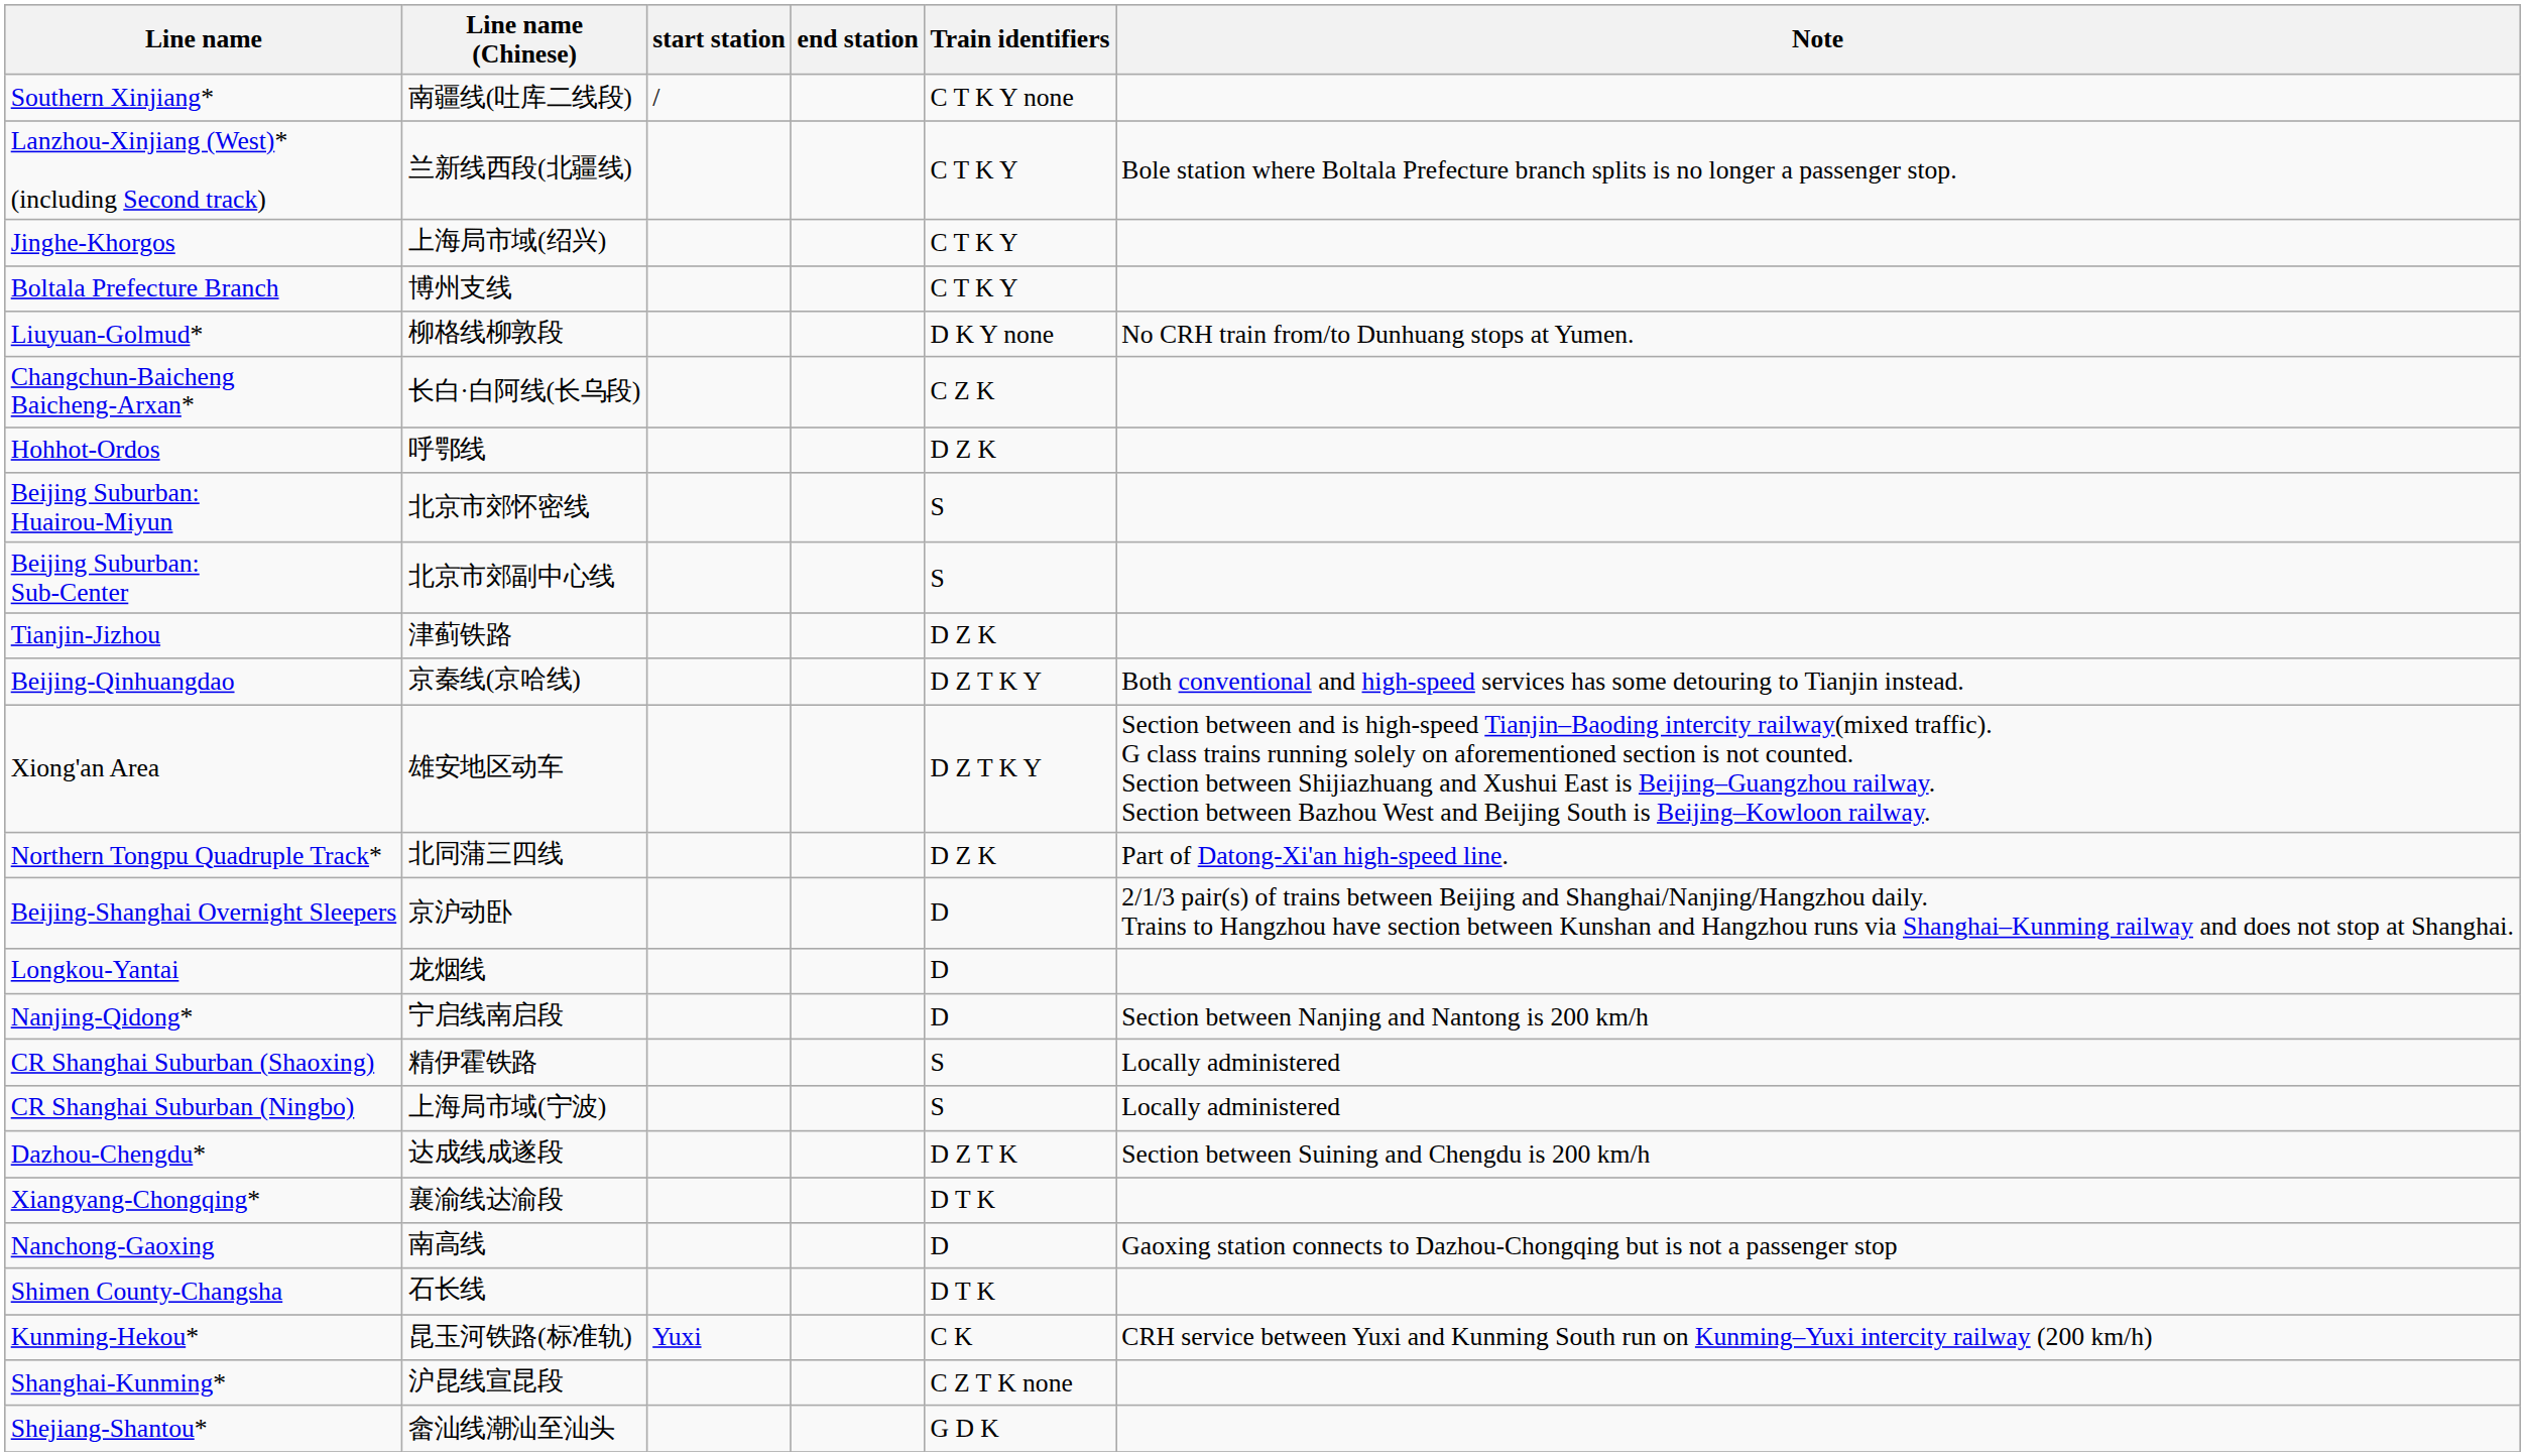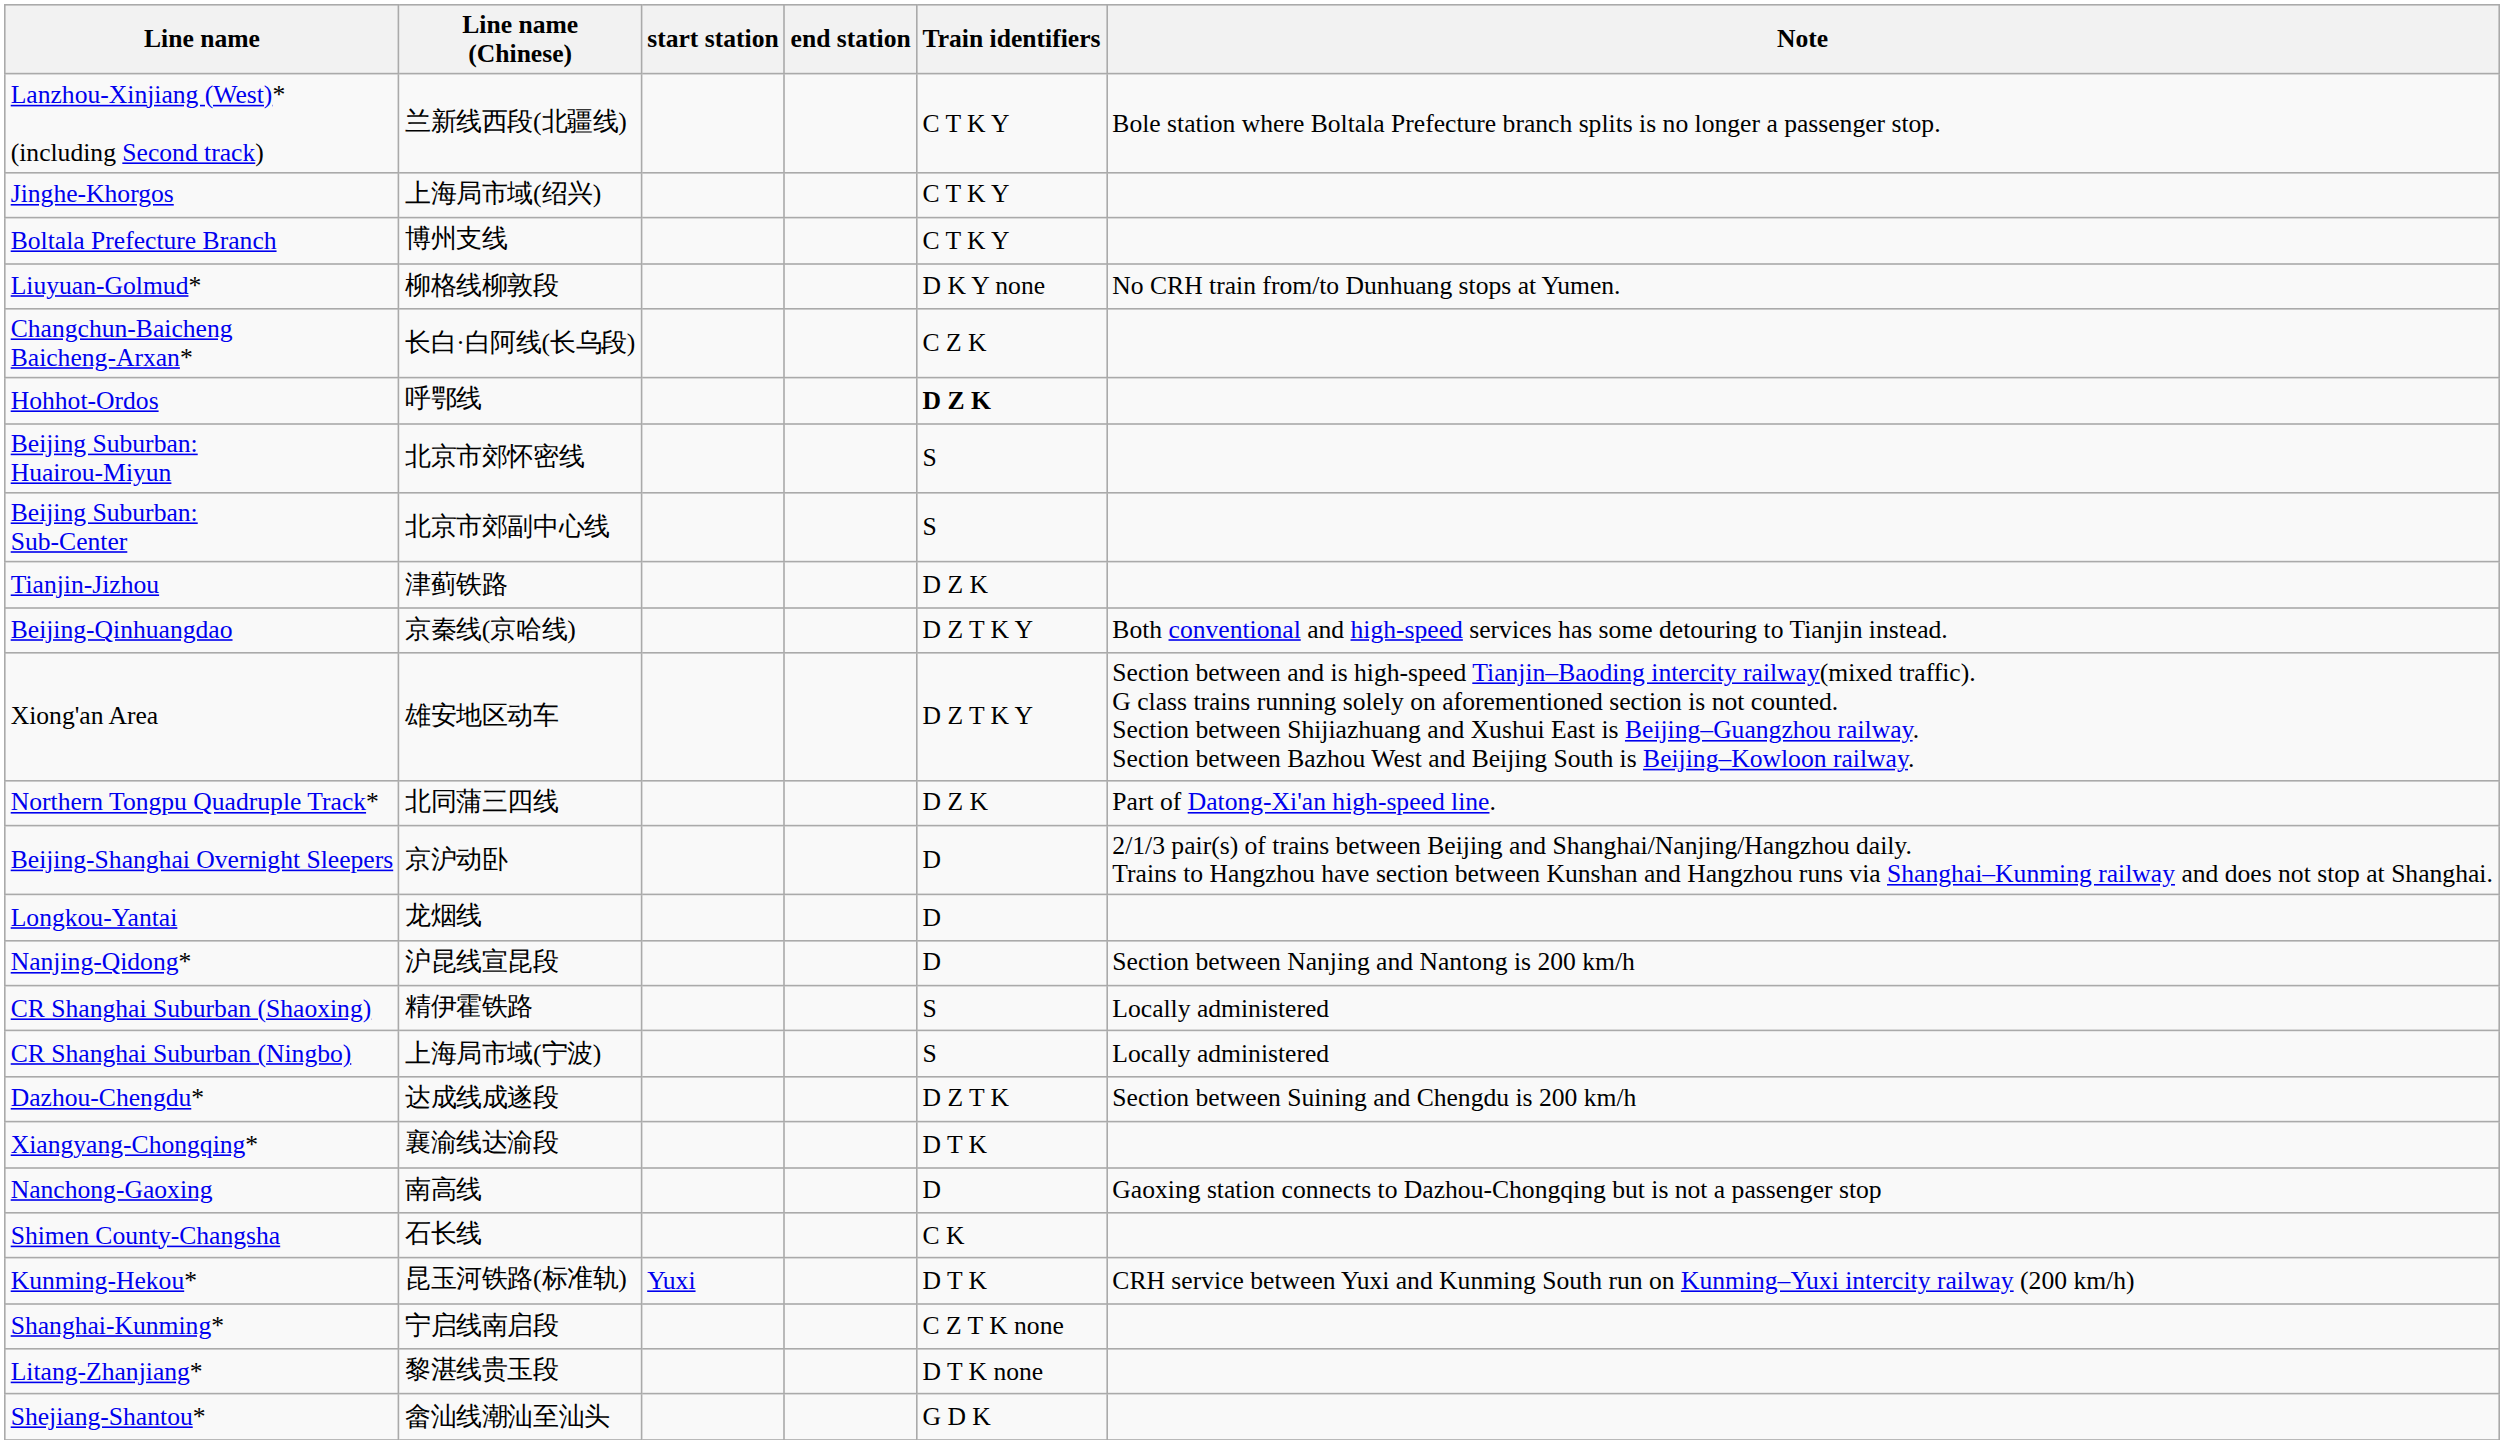 <table class="wikitable sortable">
 <tr>
 <th>Line name</th>
 <th>Line name<br>(Chinese)</th>
 <th>start station</th>
 <th>end station</th>
 <th>Train identifiers</th>
 <th>Note</th>
-</tr>
-<tr>
-<td><a href='#'>Southern Xinjiang</a>*</td>
-<td>南疆线(吐库二线段)</td>
-<td>/</td>
-<td></td>
-<td>C T K Y none</td>
-<td></td>
 </tr>
 <tr>
 <td><a href='#'>Lanzhou-Xinjiang (West)</a>*<br><br>(including <a href='#'>Second track</a>)</td>
 <td>兰新线西段(北疆线)</td>
 <td></td>
 <td></td>
 <td>C T K Y</td>
 <td>Bole station where Boltala Prefecture branch splits is no longer a passenger stop.</td>
 </tr>
 <tr>
 <td><a href='#'>Jinghe-Khorgos</a></td>
 <td>上海局市域(绍兴)</td>
 <td></td>
 <td></td>
 <td>C T K Y</td>
 <td></td>
 </tr>
 <tr>
 <td><a href='#'>Boltala Prefecture Branch</a></td>
 <td>博州支线</td>
 <td></td>
 <td></td>
 <td>C T K Y</td>
 <td></td>
 </tr>
 <tr>
 <td><a href='#'>Liuyuan-Golmud</a>*</td>
 <td>柳格线柳敦段</td>
 <td></td>
 <td></td>
 <td>D K Y none</td>
 <td>No CRH train from/to Dunhuang stops at Yumen.</td>
 </tr>
 <tr>
 <td><a href='#'>Changchun-Baicheng</a><br><a href='#'>Baicheng-Arxan</a>*</td>
 <td>长白·白阿线(长乌段)</td>
 <td></td>
 <td></td>
 <td>C Z K</td>
 <td></td>
 </tr>
 <tr>
 <td><a href='#'>Hohhot-Ordos</a></td>
 <td>呼鄂线</td>
 <td></td>
 <td></td>
-<td>D Z K</td>
+<td><strong>D Z K</strong></td>
 <td></td>
 </tr>
 <tr>
 <td><a href='#'>Beijing Suburban:<br>Huairou-Miyun</a></td>
 <td>北京市郊怀密线</td>
 <td></td>
 <td></td>
 <td>S</td>
 <td></td>
 </tr>
 <tr>
 <td><a href='#'>Beijing Suburban:<br>Sub-Center</a></td>
 <td>北京市郊副中心线</td>
 <td></td>
 <td></td>
 <td>S</td>
 <td></td>
 </tr>
 <tr>
 <td><a href='#'>Tianjin-Jizhou</a></td>
 <td>津蓟铁路</td>
 <td></td>
 <td></td>
 <td>D Z K</td>
 <td></td>
 </tr>
 <tr>
 <td><a href='#'>Beijing-Qinhuangdao</a></td>
 <td>京秦线(京哈线)</td>
 <td></td>
 <td></td>
 <td>D Z T K Y</td>
 <td>Both <a href='#'>conventional</a> and <a href='#'>high-speed</a> services has some detouring to Tianjin instead.</td>
 </tr>
 <tr>
 <td>Xiong'an Area</td>
 <td>雄安地区动车</td>
 <td></td>
 <td></td>
 <td>D Z T K Y</td>
 <td>Section between  and  is high-speed <a href='#'>Tianjin–Baoding intercity railway</a>(mixed traffic).<br>G class trains running solely on aforementioned section is not counted.<br>Section between Shijiazhuang and Xushui East is <a href='#'>Beijing–Guangzhou railway</a>.<br>Section between Bazhou West and Beijing South is <a href='#'>Beijing–Kowloon railway</a>.</td>
 </tr>
 <tr>
 <td><a href='#'>Northern Tongpu Quadruple Track</a>*</td>
 <td>北同蒲三四线</td>
 <td></td>
 <td></td>
 <td>D Z K</td>
 <td>Part of <a href='#'>Datong-Xi'an high-speed line</a>.</td>
 </tr>
 <tr>
 <td><a href='#'>Beijing-Shanghai Overnight Sleepers</a></td>
 <td>京沪动卧</td>
 <td></td>
 <td></td>
 <td>D</td>
 <td>2/1/3 pair(s) of trains between Beijing and Shanghai/Nanjing/Hangzhou daily.<br>Trains to Hangzhou have section between Kunshan and Hangzhou runs via <a href='#'>Shanghai–Kunming railway</a> and does not stop at Shanghai.</td>
 </tr>
 <tr>
 <td><a href='#'>Longkou-Yantai</a></td>
 <td>龙烟线</td>
 <td></td>
 <td></td>
 <td>D</td>
 <td></td>
 </tr>
 <tr>
 <td><a href='#'>Nanjing-Qidong</a>*</td>
-<td>宁启线南启段</td>
+<td>沪昆线宣昆段</td>
 <td></td>
 <td></td>
 <td>D</td>
 <td>Section between Nanjing and Nantong is 200 km/h</td>
 </tr>
 <tr>
 <td><a href='#'>CR Shanghai Suburban (Shaoxing)</a></td>
 <td>精伊霍铁路</td>
 <td></td>
 <td></td>
 <td>S</td>
 <td>Locally administered</td>
 </tr>
 <tr>
 <td><a href='#'>CR Shanghai Suburban (Ningbo)</a></td>
 <td>上海局市域(宁波)</td>
 <td></td>
 <td></td>
 <td>S</td>
 <td>Locally administered</td>
 </tr>
 <tr>
 <td><a href='#'>Dazhou-Chengdu</a>*</td>
 <td>达成线成遂段</td>
 <td></td>
 <td></td>
 <td>D Z T K</td>
 <td>Section between Suining and Chengdu is 200 km/h</td>
 </tr>
 <tr>
 <td><a href='#'>Xiangyang-Chongqing</a>*</td>
 <td>襄渝线达渝段</td>
 <td></td>
 <td></td>
 <td>D T K</td>
 <td></td>
 </tr>
 <tr>
 <td><a href='#'>Nanchong-Gaoxing</a></td>
 <td>南高线</td>
 <td></td>
 <td></td>
 <td>D</td>
 <td>Gaoxing station connects to Dazhou-Chongqing but is not a passenger stop</td>
 </tr>
 <tr>
 <td><a href='#'>Shimen County-Changsha</a></td>
 <td>石长线</td>
 <td></td>
 <td></td>
-<td>D T K</td>
+<td>C K</td>
 <td></td>
 </tr>
 <tr>
 <td><a href='#'>Kunming-Hekou</a>*</td>
 <td>昆玉河铁路(标准轨)</td>
 <td><a href='#'>Yuxi</a></td>
 <td></td>
-<td>C K</td>
+<td>D T K</td>
 <td>CRH service between Yuxi and Kunming South run on <a href='#'>Kunming–Yuxi intercity railway</a> (200 km/h)</td>
 </tr>
 <tr>
 <td><a href='#'>Shanghai-Kunming</a>*</td>
-<td>沪昆线宣昆段</td>
+<td>宁启线南启段</td>
 <td></td>
 <td></td>
 <td>C Z T K none</td>
+<td></td>
+</tr>
+<tr>
+<td><a href='#'>Litang-Zhanjiang</a>*</td>
+<td>黎湛线贵玉段</td>
+<td></td>
+<td></td>
+<td>D T K none</td>
 <td></td>
 </tr>
 <tr>
 <td><a href='#'>Shejiang-Shantou</a>*</td>
 <td>畲汕线潮汕至汕头</td>
 <td></td>
 <td></td>
 <td>G D K</td>
 <td></td>
 </tr>
 </table>
